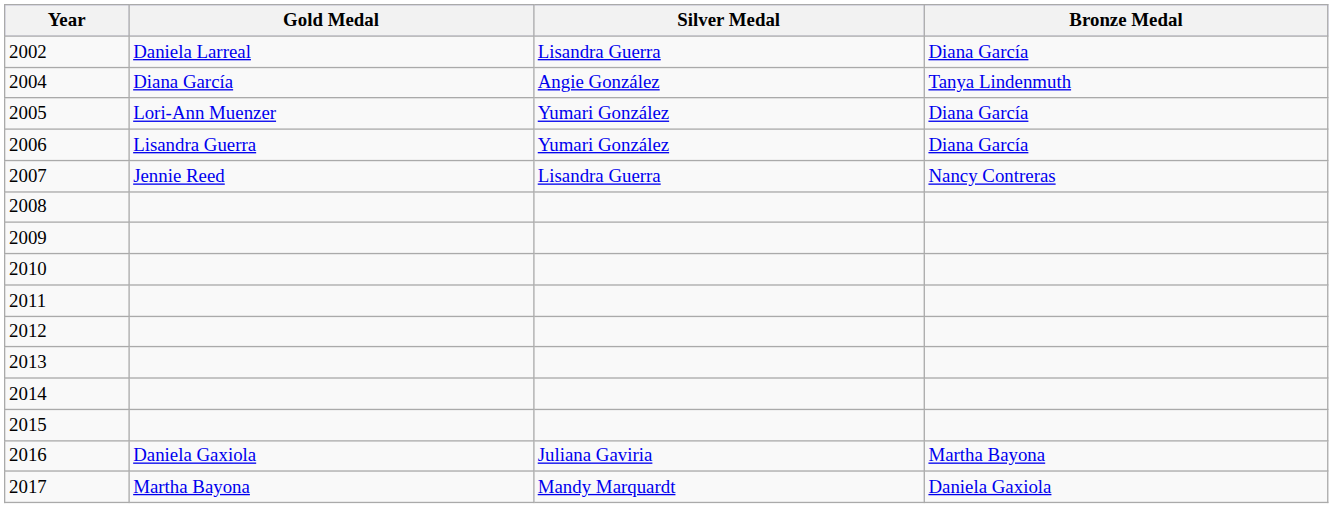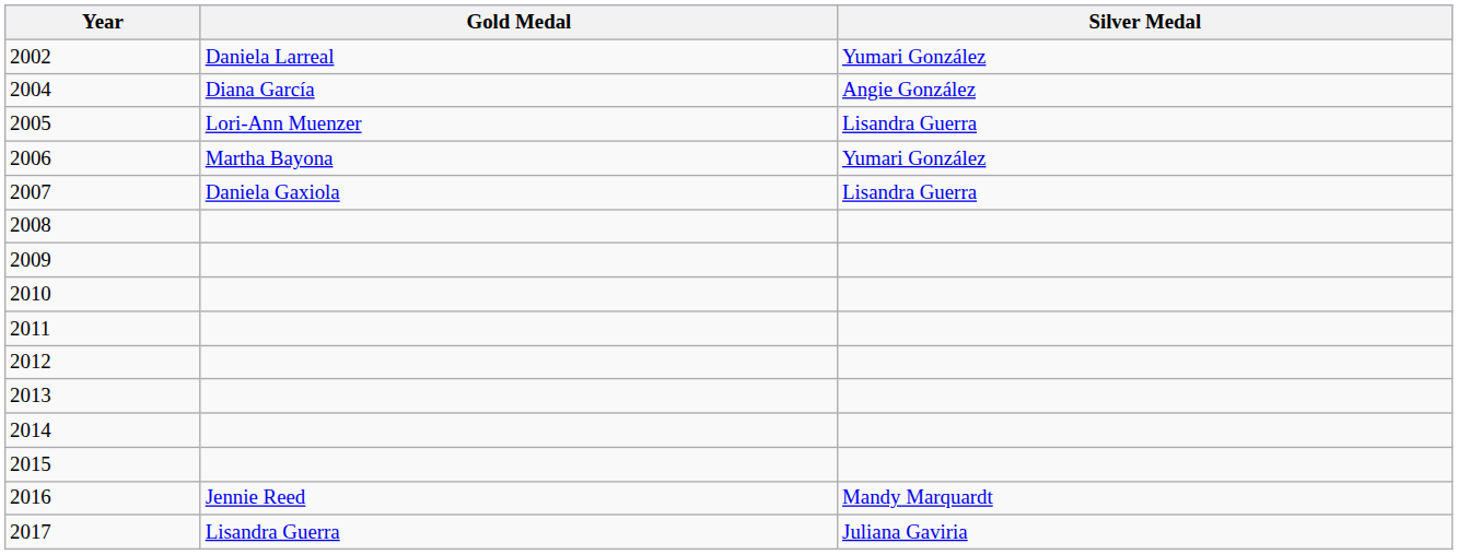 <table class="wikitable"  style="font-size:90%; width:80%;">
 <tr style="background:#ccf;">
 <th>Year</th>
 <th> <strong>Gold Medal</strong></th>
 <th> <strong>Silver Medal</strong></th>
-<th> <strong>Bronze Medal</strong></th>
 </tr>
 <tr>
 <td>2002</td>
 <td> <a href='#'>Daniela Larreal</a></td>
-<td> <a href='#'>Lisandra Guerra</a></td>
-<td> <a href='#'>Diana García</a></td>
+<td> <a href='#'>Yumari González</a></td>
 </tr>
 <tr>
 <td>2004</td>
 <td> <a href='#'>Diana García</a></td>
 <td> <a href='#'>Angie González</a></td>
-<td> <a href='#'>Tanya Lindenmuth</a></td>
 </tr>
 <tr>
 <td>2005</td>
 <td> <a href='#'>Lori-Ann Muenzer</a></td>
-<td> <a href='#'>Yumari González</a></td>
-<td> <a href='#'>Diana García</a></td>
+<td> <a href='#'>Lisandra Guerra</a></td>
 </tr>
 <tr>
 <td>2006</td>
-<td> <a href='#'>Lisandra Guerra</a></td>
+<td> <a href='#'>Martha Bayona</a></td>
 <td> <a href='#'>Yumari González</a></td>
-<td> <a href='#'>Diana García</a></td>
 </tr>
 <tr>
 <td>2007</td>
-<td> <a href='#'>Jennie Reed</a></td>
+<td> <a href='#'>Daniela Gaxiola</a></td>
 <td> <a href='#'>Lisandra Guerra</a></td>
-<td> <a href='#'>Nancy Contreras</a></td>
 </tr>
 <tr>
 <td>2008</td>
-<td></td>
 <td></td>
 <td></td>
 </tr>
 <tr>
 <td>2009</td>
 <td></td>
 <td></td>
-<td></td>
 </tr>
 <tr>
 <td>2010</td>
-<td></td>
 <td></td>
 <td></td>
 </tr>
 <tr>
 <td>2011</td>
 <td></td>
 <td></td>
-<td></td>
 </tr>
 <tr>
 <td>2012</td>
-<td></td>
 <td></td>
 <td></td>
 </tr>
 <tr>
 <td>2013</td>
 <td></td>
 <td></td>
-<td></td>
 </tr>
 <tr>
 <td>2014</td>
-<td></td>
 <td></td>
 <td></td>
 </tr>
 <tr>
 <td>2015</td>
 <td></td>
 <td></td>
-<td></td>
 </tr>
 <tr>
 <td>2016</td>
-<td> <a href='#'>Daniela Gaxiola</a></td>
-<td> <a href='#'>Juliana Gaviria</a></td>
-<td> <a href='#'>Martha Bayona</a></td>
+<td> <a href='#'>Jennie Reed</a></td>
+<td> <a href='#'>Mandy Marquardt</a></td>
 </tr>
 <tr>
 <td>2017</td>
-<td> <a href='#'>Martha Bayona</a></td>
-<td> <a href='#'>Mandy Marquardt</a></td>
-<td> <a href='#'>Daniela Gaxiola</a></td>
+<td> <a href='#'>Lisandra Guerra</a></td>
+<td> <a href='#'>Juliana Gaviria</a></td>
 </tr>
 </table>
